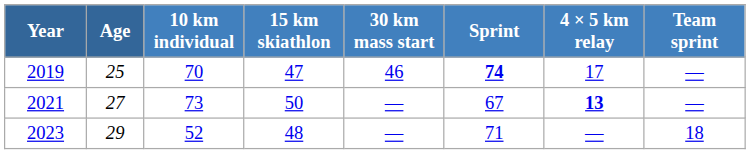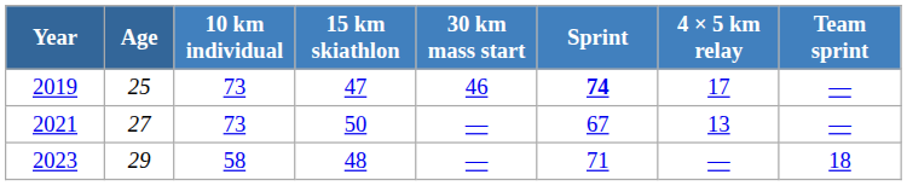 <table class="wikitable" style="font-size:95%; text-align:center; border:grey solid 1px; border-collapse:collapse; background:#ffffff;">
 <tr>
 <th style="background-color:#369; color:white; width:60px;"> Year </th>
 <th style="background-color:#369; color:white; width:40px;"> Age </th>
 <th style="background-color:#4180be; color:white; width:75px;"> 10 km <br> individual </th>
 <th style="background-color:#4180be; color:white; width:75px;"> 15 km <br> skiathlon </th>
 <th style="background-color:#4180be; color:white; width:75px;"> 30 km <br> mass start </th>
 <th style="background-color:#4180be; color:white; width:75px;"> Sprint </th>
 <th style="background-color:#4180be; color:white; width:75px;"> 4 × 5 km <br> relay </th>
 <th style="background-color:#4180be; color:white; width:75px;"> Team <br> sprint </th>
 </tr>
 <tr>
 <td><a href='#'>2019</a></td>
 <td><em>25</em></td>
-<td><a href='#'>70</a></td>
+<td><a href='#'>73</a></td>
 <td><a href='#'>47</a></td>
 <td><a href='#'>46</a></td>
 <td><strong><a href='#'>74</a></strong></td>
 <td><a href='#'>17</a></td>
 <td><a href='#'>—</a></td>
 </tr>
 <tr>
 <td><a href='#'>2021</a></td>
 <td><em>27</em></td>
 <td><a href='#'>73</a></td>
 <td><a href='#'>50</a></td>
 <td><a href='#'>—</a></td>
 <td><a href='#'>67</a></td>
-<td><strong><a href='#'>13</a></strong></td>
+<td><a href='#'>13</a></td>
 <td><a href='#'>—</a></td>
 </tr>
 <tr>
 <td><a href='#'>2023</a></td>
 <td><em>29</em></td>
-<td><a href='#'>52</a></td>
+<td><a href='#'>58</a></td>
 <td><a href='#'>48</a></td>
 <td><a href='#'>—</a></td>
 <td><a href='#'>71</a></td>
 <td><a href='#'>—</a></td>
 <td><a href='#'>18</a></td>
 </tr>
 </table>
